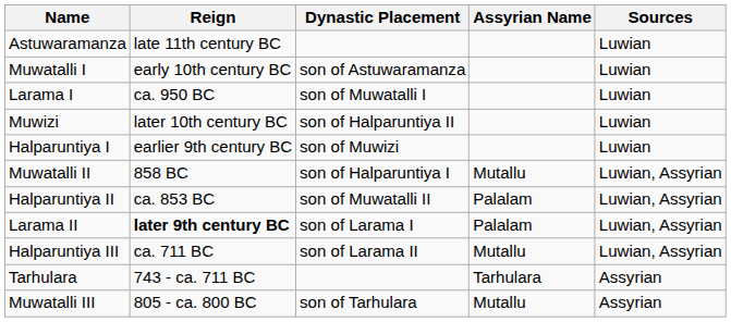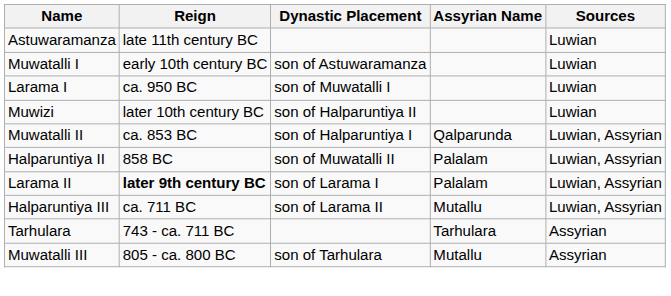 <table class="wikitable">
 <tr>
 <th>Name</th>
 <th>Reign</th>
 <th>Dynastic Placement</th>
 <th>Assyrian Name</th>
 <th>Sources</th>
 </tr>
 <tr>
 <td>Astuwaramanza</td>
 <td>late 11th century BC</td>
 <td></td>
 <td></td>
 <td>Luwian</td>
 </tr>
 <tr>
 <td>Muwatalli I</td>
 <td>early 10th century BC</td>
 <td>son of Astuwaramanza</td>
 <td></td>
 <td>Luwian</td>
 </tr>
 <tr>
 <td>Larama I</td>
 <td>ca. 950 BC</td>
 <td>son of Muwatalli I</td>
 <td></td>
 <td>Luwian</td>
 </tr>
 <tr>
 <td>Muwizi</td>
 <td>later 10th century BC</td>
 <td>son of Halparuntiya II</td>
 <td></td>
 <td>Luwian</td>
 </tr>
 <tr>
-<td>Halparuntiya I</td>
-<td>earlier 9th century BC</td>
-<td>son of Muwizi</td>
-<td></td>
-<td>Luwian</td>
-</tr>
-<tr>
 <td>Muwatalli II</td>
-<td>858 BC</td>
+<td>ca. 853 BC</td>
 <td>son of Halparuntiya I</td>
-<td>Mutallu</td>
+<td>Qalparunda</td>
 <td>Luwian, Assyrian</td>
 </tr>
 <tr>
 <td>Halparuntiya II</td>
-<td>ca. 853 BC</td>
+<td>858 BC</td>
 <td>son of Muwatalli II</td>
 <td>Palalam</td>
 <td>Luwian, Assyrian</td>
 </tr>
 <tr>
 <td>Larama II</td>
 <td><strong>later 9th century BC</strong></td>
 <td>son of Larama I</td>
 <td>Palalam</td>
 <td>Luwian, Assyrian</td>
 </tr>
 <tr>
 <td>Halparuntiya III</td>
 <td>ca. 711 BC</td>
 <td>son of Larama II</td>
 <td>Mutallu</td>
 <td>Luwian, Assyrian</td>
 </tr>
 <tr>
 <td>Tarhulara</td>
 <td>743 - ca. 711 BC</td>
 <td></td>
 <td>Tarhulara</td>
 <td>Assyrian</td>
 </tr>
 <tr>
 <td>Muwatalli III</td>
 <td>805 - ca. 800 BC</td>
 <td>son of Tarhulara</td>
 <td>Mutallu</td>
 <td>Assyrian</td>
 </tr>
 </table>
